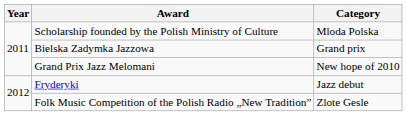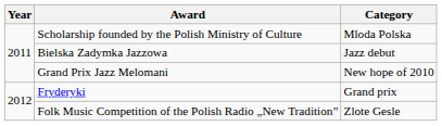 <table class="wikitable">
 <tr>
 <th>Year</th>
 <th>Award</th>
 <th>Category</th>
 </tr>
 <tr>
 <td rowspan=3>2011</td>
 <td>Scholarship founded by the Polish Ministry of Culture</td>
 <td>Mloda Polska</td>
 </tr>
 <tr -->
 <td>Bielska Zadymka Jazzowa</td>
-<td>Grand prix</td>
+<td>Jazz debut</td>
 </tr>
 <tr -->
 <td>Grand Prix Jazz Melomani</td>
 <td>New hope of 2010</td>
 </tr>
 <tr -->
 <td rowspan=2>2012</td>
 <td><a href='#'>Fryderyki</a></td>
-<td>Jazz debut</td>
+<td>Grand prix</td>
 </tr>
 <tr -->
 <td>Folk Music Competition of the Polish Radio „New Tradition”</td>
 <td>Zlote Gesle</td>
 </tr>
 </table>
